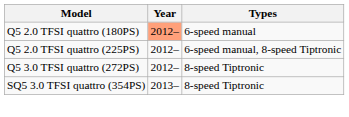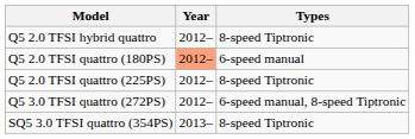 <table class="wikitable sortable collapsible">
 <tr>
 <th>Model</th>
 <th>Year</th>
 <th>Types</th>
+</tr>
+<tr>
+<td>Q5 2.0 TFSI hybrid quattro</td>
+<td>2012–</td>
+<td>8-speed Tiptronic</td>
 </tr>
 <tr>
 <td>Q5 2.0 TFSI quattro (180PS)</td>
 <td style="background: lightsalmon;">2012–</td>
 <td>6-speed manual</td>
 </tr>
 <tr>
 <td>Q5 2.0 TFSI quattro (225PS)</td>
 <td>2012–</td>
-<td>6-speed manual, 8-speed Tiptronic</td>
+<td>8-speed Tiptronic</td>
 </tr>
 <tr>
 <td>Q5 3.0 TFSI quattro (272PS)</td>
 <td>2012–</td>
-<td>8-speed Tiptronic</td>
+<td>6-speed manual, 8-speed Tiptronic</td>
 </tr>
 <tr>
 <td>SQ5 3.0 TFSI quattro (354PS)</td>
 <td>2013–</td>
 <td>8-speed Tiptronic</td>
 </tr>
 </table>
